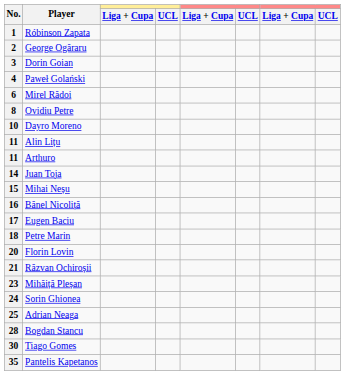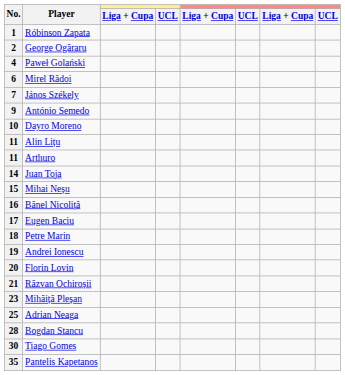 <table class="wikitable" style="font-size: 85%">
 <tr>
 <th rowspan="2">No.</th>
 <th rowspan="2">Player</th>
 <th colspan="2" style="background:#FFEE99"></th>
 <th colspan="2" style="background:#FF8888"></th>
 <th colspan="2" style="background:#FF8888"></th>
 </tr>
 <tr>
 <th><a href='#'>Liga</a> + <a href='#'>Cupa</a></th>
 <th><a href='#'>UCL</a></th>
 <th><a href='#'>Liga</a> + <a href='#'>Cupa</a></th>
 <th><a href='#'>UCL</a></th>
 <th><a href='#'>Liga</a> + <a href='#'>Cupa</a></th>
 <th><a href='#'>UCL</a></th>
 </tr>
 <tr>
 <th>1</th>
 <td> <a href='#'>Róbinson Zapata</a></td>
 <td align="center"></td>
 <td align="center"></td>
 <td align="center"></td>
 <td align="center"></td>
 <td align="center"></td>
 <td align="center"></td>
 </tr>
 <tr>
 <th>2</th>
 <td> <a href='#'>George Ogăraru</a></td>
 <td align="center"></td>
 <td align="center"></td>
 <td align="center"></td>
 <td align="center"></td>
 <td align="center"></td>
 <td align="center"></td>
 </tr>
 <tr>
-<th>3</th>
-<td> <a href='#'>Dorin Goian</a></td>
-<td align="center"></td>
-<td align="center"></td>
-<td align="center"></td>
-<td align="center"></td>
-<td align="center"></td>
-<td align="center"></td>
-</tr>
-<tr>
 <th>4</th>
 <td> <a href='#'>Paweł Golański</a></td>
 <td align="center"></td>
 <td align="center"></td>
 <td align="center"></td>
 <td align="center"></td>
 <td align="center"></td>
 <td align="center"></td>
 </tr>
 <tr>
 <th>6</th>
 <td> <a href='#'>Mirel Rădoi</a></td>
 <td align="center"></td>
 <td align="center"></td>
 <td align="center"></td>
 <td align="center"></td>
 <td align="center"></td>
 <td align="center"></td>
 </tr>
 <tr>
-<th>8</th>
-<td> <a href='#'>Ovidiu Petre</a></td>
+<th>7</th>
+<td> <a href='#'>János Székely</a></td>
+<td align="center"></td>
+<td align="center"></td>
+<td align="center"></td>
+<td align="center"></td>
+<td align="center"></td>
+<td align="center"></td>
+</tr>
+<tr>
+<th>9</th>
+<td> <a href='#'>António Semedo</a></td>
 <td align="center"></td>
 <td align="center"></td>
 <td align="center"></td>
 <td align="center"></td>
 <td align="center"></td>
 <td align="center"></td>
 </tr>
 <tr>
 <th>10</th>
 <td> <a href='#'>Dayro Moreno</a></td>
 <td align="center"></td>
 <td align="center"></td>
 <td align="center"></td>
 <td align="center"></td>
 <td align="center"></td>
 <td align="center"></td>
 </tr>
 <tr>
 <th>11</th>
 <td> <a href='#'>Alin Lițu</a></td>
 <td align="center"></td>
 <td align="center"></td>
 <td align="center"></td>
 <td align="center"></td>
 <td align="center"></td>
 <td align="center"></td>
 </tr>
 <tr>
 <th>11</th>
 <td> <a href='#'>Arthuro</a></td>
 <td align="center"></td>
 <td align="center"></td>
 <td align="center"></td>
 <td align="center"></td>
 <td align="center"></td>
 <td align="center"></td>
 </tr>
 <tr>
 <th>14</th>
 <td> <a href='#'>Juan Toja</a></td>
 <td align="center"></td>
 <td align="center"></td>
 <td align="center"></td>
 <td align="center"></td>
 <td align="center"></td>
 <td align="center"></td>
 </tr>
 <tr>
 <th>15</th>
 <td> <a href='#'>Mihai Neșu</a></td>
 <td align="center"></td>
 <td align="center"></td>
 <td align="center"></td>
 <td align="center"></td>
 <td align="center"></td>
 <td align="center"></td>
 </tr>
 <tr>
 <th>16</th>
 <td> <a href='#'>Bănel Nicoliță</a></td>
 <td align="center"></td>
 <td align="center"></td>
 <td align="center"></td>
 <td align="center"></td>
 <td align="center"></td>
 <td align="center"></td>
 </tr>
 <tr>
 <th>17</th>
 <td> <a href='#'>Eugen Baciu</a></td>
 <td align="center"></td>
 <td align="center"></td>
 <td align="center"></td>
 <td align="center"></td>
 <td align="center"></td>
 <td align="center"></td>
 </tr>
 <tr>
 <th>18</th>
 <td> <a href='#'>Petre Marin</a></td>
 <td align="center"></td>
 <td align="center"></td>
 <td align="center"></td>
 <td align="center"></td>
 <td align="center"></td>
 <td align="center"></td>
 </tr>
 <tr>
+<th>19</th>
+<td> <a href='#'>Andrei Ionescu</a></td>
+<td align="center"></td>
+<td align="center"></td>
+<td align="center"></td>
+<td align="center"></td>
+<td align="center"></td>
+<td align="center"></td>
+</tr>
+<tr>
 <th>20</th>
 <td> <a href='#'>Florin Lovin</a></td>
 <td align="center"></td>
 <td align="center"></td>
 <td align="center"></td>
 <td align="center"></td>
 <td align="center"></td>
 <td align="center"></td>
 </tr>
 <tr>
 <th>21</th>
 <td> <a href='#'>Răzvan Ochiroșii</a></td>
 <td align="center"></td>
 <td align="center"></td>
 <td align="center"></td>
 <td align="center"></td>
 <td align="center"></td>
 <td align="center"></td>
 </tr>
 <tr>
 <th>23</th>
 <td> <a href='#'>Mihăiță Pleșan</a></td>
-<td align="center"></td>
-<td align="center"></td>
-<td align="center"></td>
-<td align="center"></td>
-<td align="center"></td>
-<td align="center"></td>
-</tr>
-<tr>
-<th>24</th>
-<td> <a href='#'>Sorin Ghionea</a></td>
 <td align="center"></td>
 <td align="center"></td>
 <td align="center"></td>
 <td align="center"></td>
 <td align="center"></td>
 <td align="center"></td>
 </tr>
 <tr>
 <th>25</th>
 <td> <a href='#'>Adrian Neaga</a></td>
 <td align="center"></td>
 <td align="center"></td>
 <td align="center"></td>
 <td align="center"></td>
 <td align="center"></td>
 <td align="center"></td>
 </tr>
 <tr>
 <th>28</th>
 <td> <a href='#'>Bogdan Stancu</a></td>
 <td align="center"></td>
 <td align="center"></td>
 <td align="center"></td>
 <td align="center"></td>
 <td align="center"></td>
 <td align="center"></td>
 </tr>
 <tr>
 <th>30</th>
 <td> <a href='#'>Tiago Gomes</a></td>
 <td align="center"></td>
 <td align="center"></td>
 <td align="center"></td>
 <td align="center"></td>
 <td align="center"></td>
 <td align="center"></td>
 </tr>
 <tr>
 <th>35</th>
 <td> <a href='#'>Pantelis Kapetanos</a></td>
 <td align="center"></td>
 <td align="center"></td>
 <td align="center"></td>
 <td align="center"></td>
 <td align="center"></td>
 <td align="center"></td>
 </tr>
 </table>
